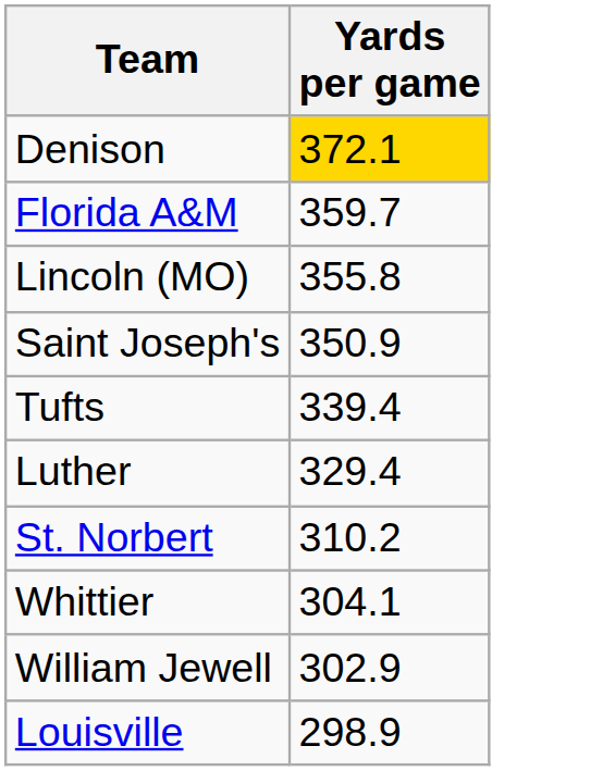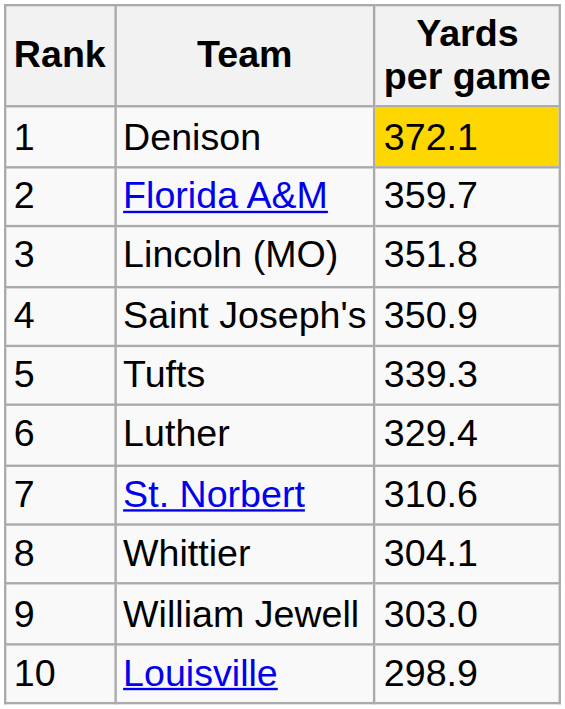 <table class="wikitable sortable">
 <tr>
+<th>Rank</th>
 <th>Team</th>
 <th>Yards<br>per game</th>
 </tr>
 <tr>
+<td>1</td>
 <td>Denison</td>
 <td style="background: gold;">372.1</td>
 </tr>
 <tr>
+<td>2</td>
 <td><a href='#'>Florida A&M</a></td>
 <td>359.7</td>
 </tr>
 <tr>
+<td>3</td>
 <td>Lincoln (MO)</td>
-<td>355.8</td>
+<td>351.8</td>
 </tr>
 <tr>
+<td>4</td>
 <td>Saint Joseph's</td>
 <td>350.9</td>
 </tr>
 <tr>
+<td>5</td>
 <td>Tufts</td>
-<td>339.4</td>
+<td>339.3</td>
 </tr>
 <tr>
+<td>6</td>
 <td>Luther</td>
 <td>329.4</td>
 </tr>
 <tr>
+<td>7</td>
 <td><a href='#'>St. Norbert</a></td>
-<td>310.2</td>
+<td>310.6</td>
 </tr>
 <tr>
+<td>8</td>
 <td>Whittier</td>
 <td>304.1</td>
 </tr>
 <tr>
+<td>9</td>
 <td>William Jewell</td>
-<td>302.9</td>
+<td>303.0</td>
 </tr>
 <tr>
+<td>10</td>
 <td><a href='#'>Louisville</a></td>
 <td>298.9</td>
 </tr>
 </table>
